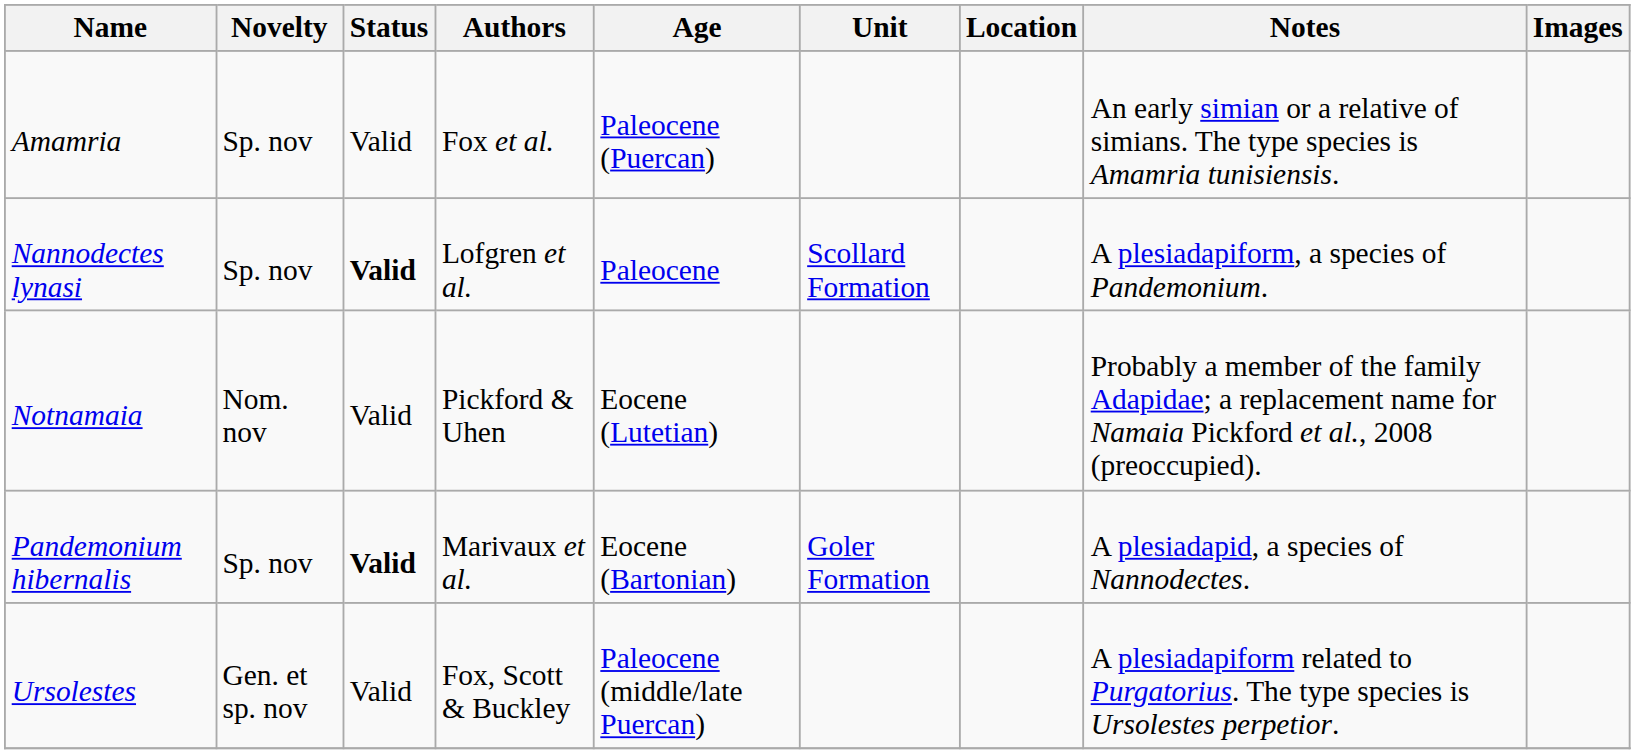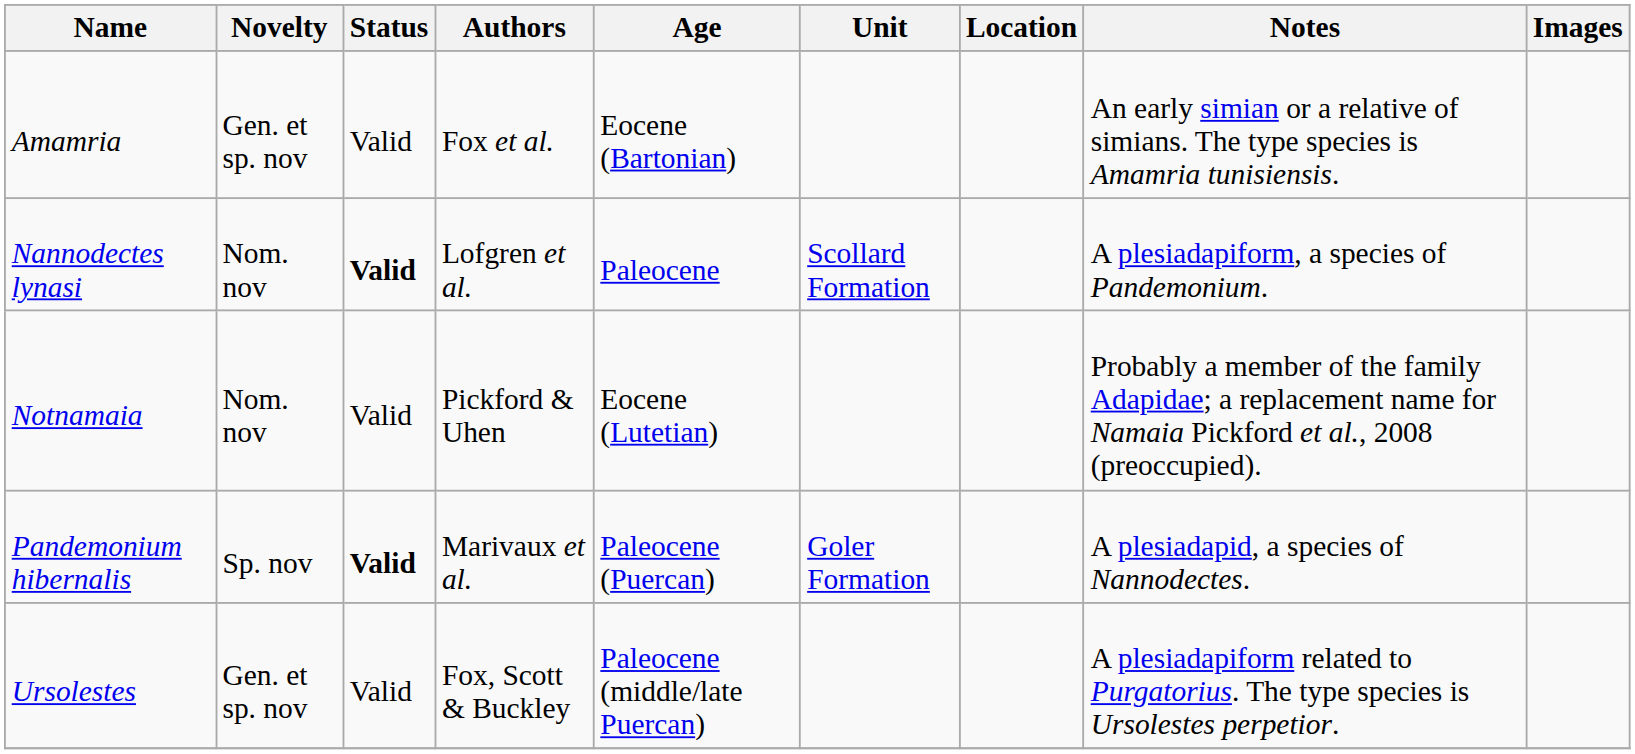 <table class="wikitable sortable" align="center" width="100%">
 <tr>
 <th>Name</th>
 <th>Novelty</th>
 <th>Status</th>
 <th>Authors</th>
 <th>Age</th>
 <th>Unit</th>
 <th>Location</th>
 <th>Notes</th>
 <th>Images</th>
 </tr>
 <tr>
 <td><br><em>Amamria</em></td>
-<td><br>Sp. nov</td>
+<td><br>Gen. et sp. nov</td>
 <td><br>Valid</td>
 <td><br>Fox <em>et al.</em></td>
-<td><br><a href='#'>Paleocene</a> (<a href='#'>Puercan</a>)</td>
+<td><br>Eocene (<a href='#'>Bartonian</a>)</td>
 <td></td>
 <td><br></td>
 <td><br>An early <a href='#'>simian</a> or a relative of simians. The type species is <em>Amamria tunisiensis</em>.</td>
 <td></td>
 </tr>
 <tr>
 <td><br><em><a href='#'>Nannodectes lynasi</a></em></td>
-<td><br>Sp. nov</td>
+<td><br>Nom. nov</td>
 <td><strong><br>Valid</strong></td>
 <td><br>Lofgren <em>et al.</em></td>
 <td><br><a href='#'>Paleocene</a></td>
 <td><br><a href='#'>Scollard Formation</a></td>
 <td><br></td>
 <td><br>A <a href='#'>plesiadapiform</a>, a species of <em>Pandemonium</em>.</td>
 <td></td>
 </tr>
 <tr>
 <td><br><em><a href='#'>Notnamaia</a></em></td>
 <td><br>Nom. nov</td>
 <td><br>Valid</td>
 <td><br>Pickford & Uhen</td>
 <td><br>Eocene (<a href='#'>Lutetian</a>)</td>
 <td></td>
 <td><br></td>
 <td><br>Probably a member of the family <a href='#'>Adapidae</a>; a replacement name for <em>Namaia</em> Pickford <em>et al.</em>, 2008 (preoccupied).</td>
 <td></td>
 </tr>
 <tr>
 <td><br><em><a href='#'>Pandemonium hibernalis</a></em></td>
 <td><br>Sp. nov</td>
 <td><strong><br>Valid</strong></td>
 <td><br>Marivaux <em>et al.</em></td>
-<td><br>Eocene (<a href='#'>Bartonian</a>)</td>
+<td><br><a href='#'>Paleocene</a> (<a href='#'>Puercan</a>)</td>
 <td><br><a href='#'>Goler Formation</a></td>
 <td><br></td>
 <td><br>A <a href='#'>plesiadapid</a>, a species of <em>Nannodectes</em>.</td>
 <td></td>
 </tr>
 <tr>
 <td><br><em><a href='#'>Ursolestes</a></em></td>
 <td><br>Gen. et sp. nov</td>
 <td><br>Valid</td>
 <td><br>Fox, Scott & Buckley</td>
 <td><br><a href='#'>Paleocene</a> (middle/late <a href='#'>Puercan</a>)</td>
 <td></td>
 <td><br></td>
 <td><br>A <a href='#'>plesiadapiform</a> related to <em><a href='#'>Purgatorius</a></em>. The type species is <em>Ursolestes perpetior</em>.</td>
 <td></td>
 </tr>
 <tr>
 </tr>
 </table>
